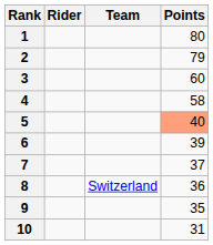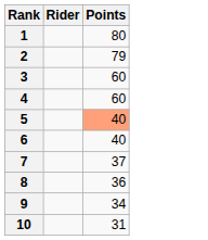 <table class="wikitable" margin-bottom:0;">
 <tr>
 <th scope="col">Rank</th>
 <th scope="col">Rider</th>
-<th scope="col">Team</th>
 <th scope="col">Points</th>
 </tr>
 <tr>
 <th scope="row">1</th>
 <td> </td>
-<td></td>
 <td align="right">80</td>
 </tr>
 <tr>
 <th scope="row">2</th>
 <td>  </td>
-<td></td>
 <td align="right">79</td>
 </tr>
 <tr>
 <th scope="row">3</th>
-<td></td>
 <td></td>
 <td align="right">60</td>
 </tr>
 <tr>
 <th scope="row">4</th>
 <td></td>
-<td></td>
-<td align="right">58</td>
+<td align="right">60</td>
 </tr>
 <tr>
 <th scope="row">5</th>
-<td></td>
 <td></td>
 <td align="right" style="background: lightsalmon;">40</td>
 </tr>
 <tr>
 <th scope="row">6</th>
 <td></td>
-<td></td>
-<td align="right">39</td>
+<td align="right">40</td>
 </tr>
 <tr>
 <th scope="row">7</th>
-<td></td>
 <td></td>
 <td align="right">37</td>
 </tr>
 <tr>
 <th scope="row">8</th>
 <td></td>
-<td><a href='#'>Switzerland</a></td>
 <td align="right">36</td>
 </tr>
 <tr>
 <th scope="row">9</th>
 <td></td>
-<td></td>
-<td align="right">35</td>
+<td align="right">34</td>
 </tr>
 <tr>
 <th scope="row">10</th>
 <td></td>
-<td></td>
 <td align="right">31</td>
 </tr>
 </table>
